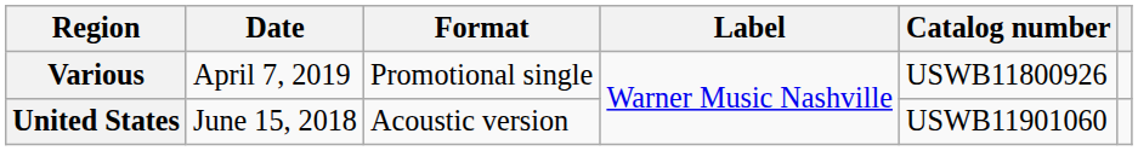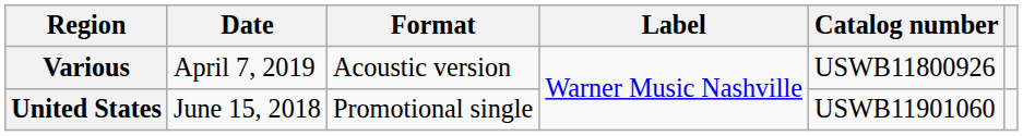 <table class="wikitable plainrowheaders">
 <tr>
 <th scope="col">Region</th>
 <th scope="col">Date</th>
 <th scope="col">Format</th>
 <th scope="col">Label</th>
 <th scope="col">Catalog number</th>
 <th scope="col"></th>
 </tr>
 <tr>
 <th scope="row">Various</th>
 <td>April 7, 2019</td>
-<td>Promotional single</td>
+<td>Acoustic version</td>
 <td rowspan="2"><a href='#'>Warner Music Nashville</a></td>
 <td>USWB11800926</td>
 <td style="text-align:center;"></td>
 </tr>
 <tr>
 <th scope="row">United States</th>
 <td>June 15, 2018</td>
-<td>Acoustic version</td>
+<td>Promotional single</td>
 <td>USWB11901060</td>
 <td style="text-align:center;"></td>
 </tr>
 </table>
